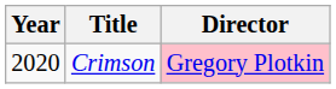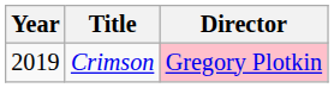 <table class="wikitable">
 <tr>
 <th>Year</th>
 <th>Title</th>
 <th>Director</th>
 </tr>
 <tr>
-<td>2020</td>
+<td>2019</td>
 <td><a href='#'><em>Crimson</em></a></td>
 <td style="background: pink;"><a href='#'>Gregory Plotkin</a></td>
 </tr>
 </table>
